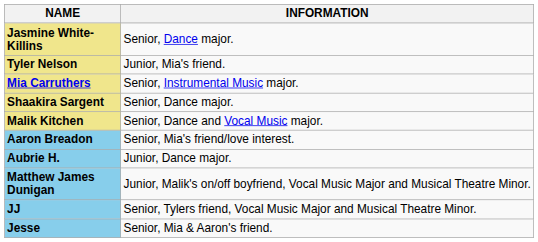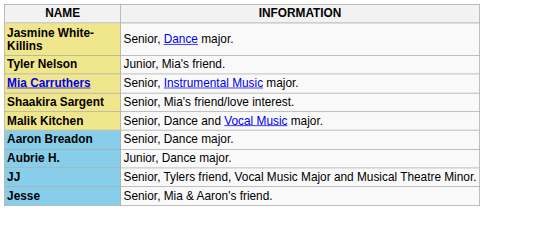 <table class="wikitable">
 <tr style="background:silver">
 <th>NAME</th>
 <th>INFORMATION</th>
 </tr>
 <tr>
 <td bgcolor="khaki" width="150" valign="top"><strong>Jasmine White-Killins</strong></td>
 <td>Senior, <a href='#'>Dance</a> major.</td>
 </tr>
 <tr>
 <td bgcolor="khaki" valign="top"><strong>Tyler Nelson</strong></td>
 <td>Junior, Mia's friend.</td>
 </tr>
 <tr>
 <td bgcolor="khaki" valign="top"><strong><a href='#'>Mia Carruthers</a></strong></td>
 <td>Senior, <a href='#'>Instrumental Music</a> major.</td>
 </tr>
 <tr>
 <td bgcolor="khaki" valign="top"><strong>Shaakira Sargent</strong></td>
-<td>Senior, Dance major.</td>
+<td>Senior, Mia's friend/love interest.</td>
 </tr>
 <tr>
 <td bgcolor="khaki" valign="top"><strong>Malik Kitchen</strong></td>
 <td>Senior, Dance and <a href='#'>Vocal Music</a> major.</td>
 </tr>
 <tr>
 <td bgcolor="skyblue" valign="top"><strong>Aaron Breadon</strong></td>
-<td>Senior, Mia's friend/love interest.</td>
+<td>Senior, Dance major.</td>
 </tr>
 <tr>
 <td bgcolor="skyblue" valign="top"><strong>Aubrie H.</strong></td>
 <td>Junior, Dance major.</td>
-</tr>
-<tr>
-<td bgcolor="skyblue" valign="top"><strong>Matthew James Dunigan</strong></td>
-<td>Junior, Malik's on/off boyfriend, Vocal Music Major and Musical Theatre Minor.</td>
 </tr>
 <tr>
 <td bgcolor="skyblue" valign="top"><strong>JJ</strong></td>
 <td>Senior, Tylers friend, Vocal Music Major and Musical Theatre Minor.</td>
 </tr>
 <tr>
 <td bgcolor="skyblue" valign="top"><strong>Jesse</strong></td>
 <td>Senior, Mia & Aaron's friend.</td>
 </tr>
 </table>
